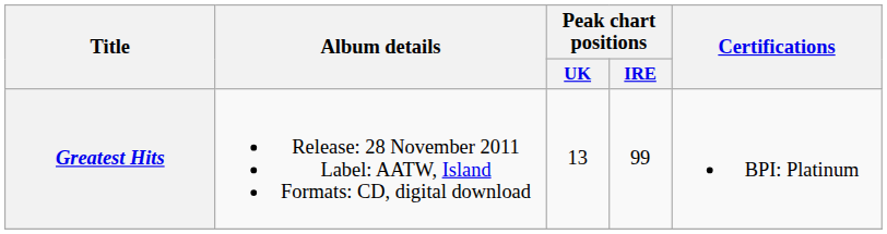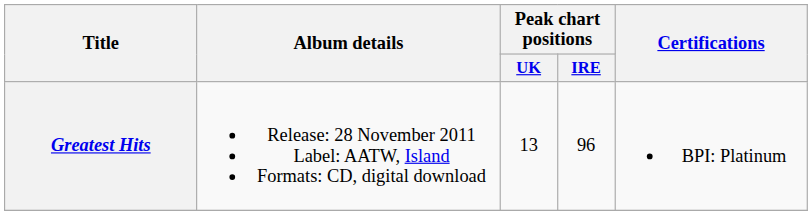 <table class="wikitable plainrowheaders" style="text-align:center;" border="1">
 <tr>
 <th scope="col" rowspan="2" style="width:10em;">Title</th>
 <th scope="col" rowspan="2" style="width:16em;">Album details</th>
 <th scope="col" colspan="2">Peak chart positions</th>
 <th scope="col" rowspan="2" style="width:10em;"><a href='#'>Certifications</a></th>
 </tr>
 <tr>
 <th scope="col" style="width:3em;font-size:90%;"><a href='#'>UK</a><br></th>
 <th scope="col" style="width:3em;font-size:90%;"><a href='#'>IRE</a><br></th>
 </tr>
 <tr>
 <th scope="row"><em><a href='#'>Greatest Hits</a></em></th>
 <td><br><ul><li>Release: 28 November 2011</li><li>Label: AATW, <a href='#'>Island</a></li><li>Formats: CD, digital download</li></ul></td>
 <td>13</td>
-<td>99</td>
+<td>96</td>
 <td><br><ul><li>BPI: Platinum</li></ul></td>
 </tr>
 <tr>
 </tr>
 </table>
